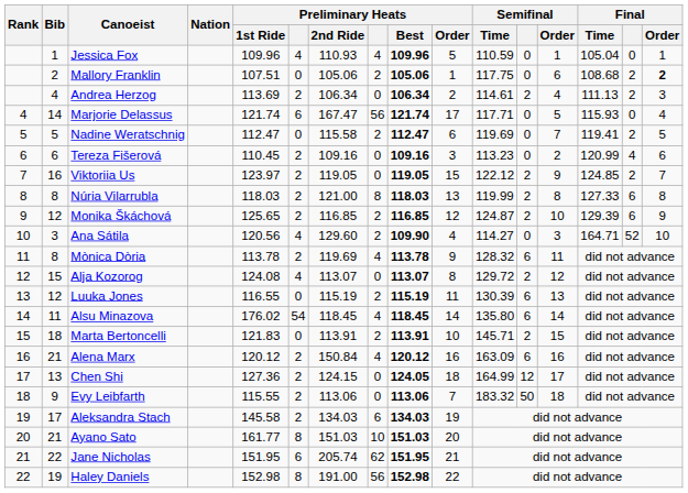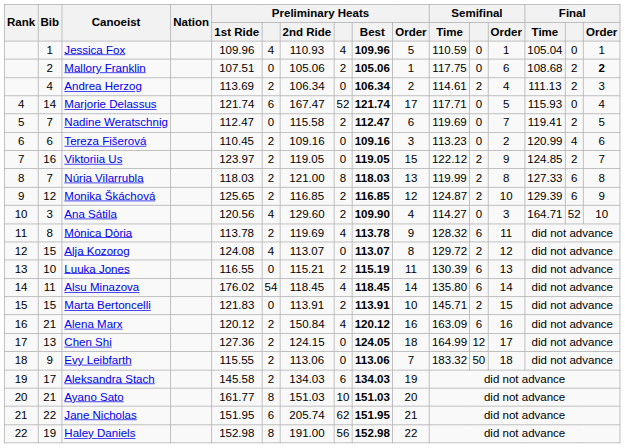 <table class="wikitable sortable" style="text-align:center">
 <tr>
 <th rowspan=2>Rank</th>
 <th rowspan=2>Bib</th>
 <th rowspan=2>Canoeist</th>
 <th rowspan=2>Nation</th>
 <th colspan=6>Preliminary Heats</th>
 <th colspan=3>Semifinal</th>
 <th colspan=3>Final</th>
 </tr>
 <tr>
 <th>1st Ride</th>
 <th></th>
 <th>2nd Ride</th>
 <th></th>
 <th>Best</th>
 <th>Order</th>
 <th>Time</th>
 <th></th>
 <th>Order</th>
 <th>Time</th>
 <th></th>
 <th>Order</th>
 </tr>
 <tr>
 <td></td>
 <td>1</td>
 <td align=left><a href='#'>Jessica Fox</a></td>
 <td align=left></td>
 <td>109.96</td>
 <td>4</td>
 <td>110.93</td>
 <td>4</td>
 <td><strong>109.96</strong></td>
 <td>5</td>
 <td>110.59</td>
 <td>0</td>
 <td>1</td>
 <td>105.04</td>
 <td>0</td>
 <td>1</td>
 </tr>
 <tr>
 <td></td>
 <td>2</td>
 <td align=left><a href='#'>Mallory Franklin</a></td>
 <td align=left></td>
 <td>107.51</td>
 <td>0</td>
 <td>105.06</td>
 <td>2</td>
 <td><strong>105.06</strong></td>
 <td>1</td>
 <td>117.75</td>
 <td>0</td>
 <td>6</td>
 <td>108.68</td>
 <td>2</td>
 <td><strong>2</strong></td>
 </tr>
 <tr>
 <td></td>
 <td>4</td>
 <td align=left><a href='#'>Andrea Herzog</a></td>
 <td align=left></td>
 <td>113.69</td>
 <td>2</td>
 <td>106.34</td>
 <td>0</td>
 <td><strong>106.34</strong></td>
 <td>2</td>
 <td>114.61</td>
 <td>2</td>
 <td>4</td>
 <td>111.13</td>
 <td>2</td>
 <td>3</td>
 </tr>
 <tr>
 <td>4</td>
 <td>14</td>
 <td align=left><a href='#'>Marjorie Delassus</a></td>
 <td align=left></td>
 <td>121.74</td>
 <td>6</td>
 <td>167.47</td>
-<td>56</td>
+<td>52</td>
 <td><strong>121.74</strong></td>
 <td>17</td>
 <td>117.71</td>
 <td>0</td>
 <td>5</td>
 <td>115.93</td>
 <td>0</td>
 <td>4</td>
 </tr>
 <tr>
 <td>5</td>
-<td>5</td>
+<td>7</td>
 <td align=left><a href='#'>Nadine Weratschnig</a></td>
 <td align=left></td>
 <td>112.47</td>
 <td>0</td>
 <td>115.58</td>
 <td>2</td>
 <td><strong>112.47</strong></td>
 <td>6</td>
 <td>119.69</td>
 <td>0</td>
 <td>7</td>
 <td>119.41</td>
 <td>2</td>
 <td>5</td>
 </tr>
 <tr>
 <td>6</td>
 <td>6</td>
 <td align=left><a href='#'>Tereza Fišerová</a></td>
 <td align=left></td>
 <td>110.45</td>
 <td>2</td>
 <td>109.16</td>
 <td>0</td>
 <td><strong>109.16</strong></td>
 <td>3</td>
 <td>113.23</td>
 <td>0</td>
 <td>2</td>
 <td>120.99</td>
 <td>4</td>
 <td>6</td>
 </tr>
 <tr>
 <td>7</td>
 <td>16</td>
 <td align=left><a href='#'>Viktoriia Us</a></td>
 <td align=left></td>
 <td>123.97</td>
 <td>2</td>
 <td>119.05</td>
 <td>0</td>
 <td><strong>119.05</strong></td>
 <td>15</td>
 <td>122.12</td>
 <td>2</td>
 <td>9</td>
 <td>124.85</td>
 <td>2</td>
 <td>7</td>
 </tr>
 <tr>
 <td>8</td>
-<td>8</td>
+<td>7</td>
 <td align=left><a href='#'>Núria Vilarrubla</a></td>
 <td align=left></td>
 <td>118.03</td>
 <td>2</td>
 <td>121.00</td>
 <td>8</td>
 <td><strong>118.03</strong></td>
 <td>13</td>
 <td>119.99</td>
 <td>2</td>
 <td>8</td>
 <td>127.33</td>
 <td>6</td>
 <td>8</td>
 </tr>
 <tr>
 <td>9</td>
 <td>12</td>
 <td align=left><a href='#'>Monika Škáchová</a></td>
 <td align=left></td>
 <td>125.65</td>
 <td>2</td>
 <td>116.85</td>
 <td>2</td>
 <td><strong>116.85</strong></td>
 <td>12</td>
 <td>124.87</td>
 <td>2</td>
 <td>10</td>
 <td>129.39</td>
 <td>6</td>
 <td>9</td>
 </tr>
 <tr>
 <td>10</td>
 <td>3</td>
 <td align=left><a href='#'>Ana Sátila</a></td>
 <td align=left></td>
 <td>120.56</td>
 <td>4</td>
 <td>129.60</td>
 <td>2</td>
 <td><strong>109.90</strong></td>
 <td>4</td>
 <td>114.27</td>
 <td>0</td>
 <td>3</td>
 <td>164.71</td>
 <td>52</td>
 <td>10</td>
 </tr>
 <tr>
 <td>11</td>
 <td>8</td>
 <td align=left><a href='#'>Mònica Dòria</a></td>
 <td align=left></td>
 <td>113.78</td>
 <td>2</td>
 <td>119.69</td>
 <td>4</td>
 <td><strong>113.78</strong></td>
 <td>9</td>
 <td>128.32</td>
 <td>6</td>
 <td>11</td>
 <td colspan=3>did not advance</td>
 </tr>
 <tr>
 <td>12</td>
 <td>15</td>
 <td align=left><a href='#'>Alja Kozorog</a></td>
 <td align=left></td>
 <td>124.08</td>
 <td>4</td>
 <td>113.07</td>
 <td>0</td>
 <td><strong>113.07</strong></td>
 <td>8</td>
 <td>129.72</td>
 <td>2</td>
 <td>12</td>
 <td colspan=3>did not advance</td>
 </tr>
 <tr>
 <td>13</td>
-<td>12</td>
+<td>10</td>
 <td align=left><a href='#'>Luuka Jones</a></td>
 <td align=left></td>
 <td>116.55</td>
 <td>0</td>
-<td>115.19</td>
+<td>115.21</td>
 <td>2</td>
 <td><strong>115.19</strong></td>
 <td>11</td>
 <td>130.39</td>
 <td>6</td>
 <td>13</td>
 <td colspan=3>did not advance</td>
 </tr>
 <tr>
 <td>14</td>
 <td>11</td>
 <td align=left><a href='#'>Alsu Minazova</a></td>
 <td align=left></td>
 <td>176.02</td>
 <td>54</td>
 <td>118.45</td>
 <td>4</td>
 <td><strong>118.45</strong></td>
 <td>14</td>
 <td>135.80</td>
 <td>6</td>
 <td>14</td>
 <td colspan=3>did not advance</td>
 </tr>
 <tr>
 <td>15</td>
-<td>18</td>
+<td>15</td>
 <td align=left><a href='#'>Marta Bertoncelli</a></td>
 <td align=left></td>
 <td>121.83</td>
 <td>0</td>
 <td>113.91</td>
 <td>2</td>
 <td><strong>113.91</strong></td>
 <td>10</td>
 <td>145.71</td>
 <td>2</td>
 <td>15</td>
 <td colspan=3>did not advance</td>
 </tr>
 <tr>
 <td>16</td>
 <td>21</td>
 <td align=left><a href='#'>Alena Marx</a></td>
 <td align=left></td>
 <td>120.12</td>
 <td>2</td>
 <td>150.84</td>
 <td>4</td>
 <td><strong>120.12</strong></td>
 <td>16</td>
 <td>163.09</td>
 <td>6</td>
 <td>16</td>
 <td colspan=3>did not advance</td>
 </tr>
 <tr>
 <td>17</td>
 <td>13</td>
 <td align=left><a href='#'>Chen Shi</a></td>
 <td align=left></td>
 <td>127.36</td>
 <td>2</td>
 <td>124.15</td>
 <td>0</td>
 <td><strong>124.05</strong></td>
 <td>18</td>
 <td>164.99</td>
 <td>12</td>
 <td>17</td>
 <td colspan=3>did not advance</td>
 </tr>
 <tr>
 <td>18</td>
 <td>9</td>
 <td align=left><a href='#'>Evy Leibfarth</a></td>
 <td align=left></td>
 <td>115.55</td>
 <td>2</td>
 <td>113.06</td>
 <td>0</td>
 <td><strong>113.06</strong></td>
 <td>7</td>
 <td>183.32</td>
 <td>50</td>
 <td>18</td>
 <td colspan=6>did not advance</td>
 </tr>
 <tr>
 <td>19</td>
 <td>17</td>
 <td align=left><a href='#'>Aleksandra Stach</a></td>
 <td align=left></td>
 <td>145.58</td>
 <td>2</td>
 <td>134.03</td>
 <td>6</td>
 <td><strong>134.03</strong></td>
 <td>19</td>
 <td colspan=6>did not advance</td>
 </tr>
 <tr>
 <td>20</td>
 <td>21</td>
 <td align=left><a href='#'>Ayano Sato</a></td>
 <td align=left></td>
 <td>161.77</td>
 <td>8</td>
 <td>151.03</td>
 <td>10</td>
 <td><strong>151.03</strong></td>
 <td>20</td>
 <td colspan=6>did not advance</td>
 </tr>
 <tr>
 <td>21</td>
 <td>22</td>
 <td align=left><a href='#'>Jane Nicholas</a></td>
 <td align=left></td>
 <td>151.95</td>
 <td>6</td>
 <td>205.74</td>
 <td>62</td>
 <td><strong>151.95</strong></td>
 <td>21</td>
 <td colspan=6>did not advance</td>
 </tr>
 <tr>
 <td>22</td>
 <td>19</td>
 <td align=left><a href='#'>Haley Daniels</a></td>
 <td align=left></td>
 <td>152.98</td>
 <td>8</td>
 <td>191.00</td>
 <td>56</td>
 <td><strong>152.98</strong></td>
 <td>22</td>
 <td colspan=6>did not advance</td>
 </tr>
 </table>
